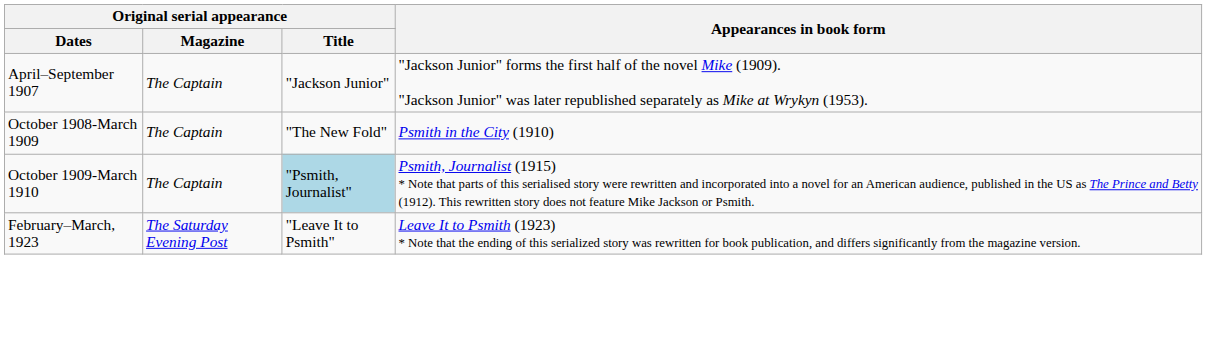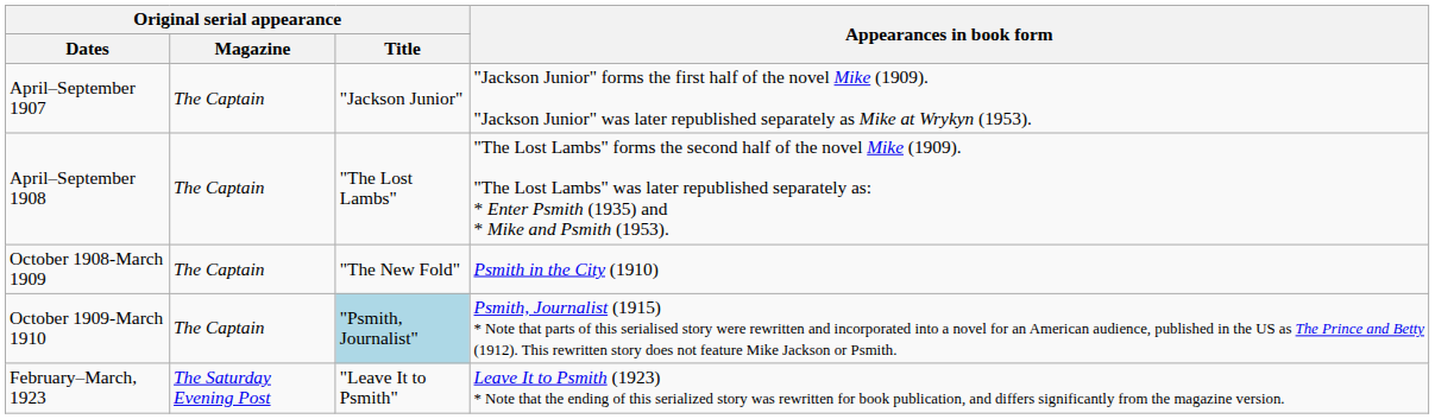 <table class="wikitable">
 <tr>
 <th colspan="3">Original serial appearance</th>
 <th rowspan="2">Appearances in book form</th>
 </tr>
 <tr>
 <th>Dates</th>
 <th>Magazine</th>
 <th>Title</th>
 </tr>
 <tr>
 <td>April–September 1907</td>
 <td><em>The Captain</em></td>
 <td>"Jackson Junior"</td>
 <td>"Jackson Junior" forms the first half of the novel <em><a href='#'>Mike</a></em> (1909).  <br><br>"Jackson Junior" was later republished separately as <em>Mike at Wrykyn</em> (1953).</td>
+</tr>
+<tr>
+<td>April–September 1908</td>
+<td><em>The Captain</em></td>
+<td>"The Lost Lambs"</td>
+<td>"The Lost Lambs" forms the second half of the novel <em><a href='#'>Mike</a></em> (1909).   <br><br>"The Lost Lambs" was later republished separately as: <br>  *  <em>Enter Psmith</em> (1935) and <br>  * <em>Mike and Psmith</em> (1953).</td>
 </tr>
 <tr>
 <td>October 1908-March 1909</td>
 <td><em>The Captain</em></td>
 <td>"The New Fold"</td>
 <td><em><a href='#'>Psmith in the City</a></em> (1910)</td>
 </tr>
 <tr>
 <td>October 1909-March 1910</td>
 <td><em>The Captain</em></td>
 <td style="background: lightblue;">"Psmith, Journalist"</td>
 <td><em><a href='#'>Psmith, Journalist</a></em> (1915) <br> <small> * Note that parts of this serialised story were rewritten and incorporated into a novel for an American audience, published in the US as <em><a href='#'>The Prince and Betty</a></em> (1912).  This rewritten story does not feature Mike Jackson or Psmith. </small></td>
 </tr>
 <tr>
 <td>February–March, 1923</td>
 <td><em><a href='#'>The Saturday Evening Post</a></em></td>
 <td>"Leave It to Psmith"</td>
 <td><em><a href='#'>Leave It to Psmith</a></em> (1923) <br> <small> * Note that the ending of this serialized story was rewritten for book publication, and differs significantly from the magazine version. </small></td>
 </tr>
 </table>
